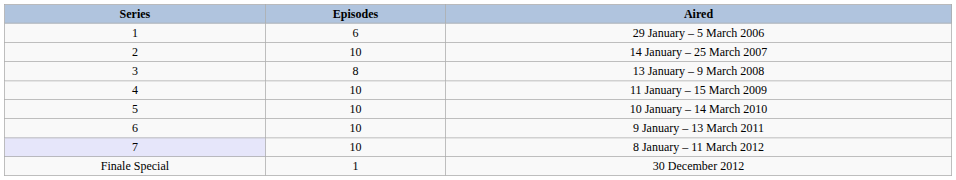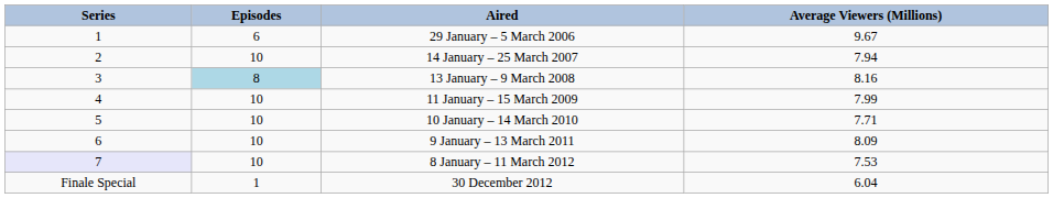 <table class="wikitable" style="text-align:center;" width="100%">
 <tr>
 <th style="background:#B0C4DE;">Series</th>
 <th style="background:#B0C4DE;">Episodes</th>
 <th style="background:#B0C4DE;">Aired</th>
+<th style="background:#B0C4DE;">Average Viewers (Millions)</th>
 </tr>
 <tr valign="top">
 <td>1</td>
 <td>6</td>
 <td>29 January – 5 March 2006</td>
+<td>9.67</td>
 </tr>
 <tr valign="top">
 <td>2</td>
 <td>10</td>
 <td>14 January – 25 March 2007</td>
+<td>7.94</td>
 </tr>
 <tr valign="top">
 <td>3</td>
-<td>8</td>
+<td style="background: lightblue;">8</td>
 <td>13 January – 9 March 2008</td>
+<td>8.16</td>
 </tr>
 <tr valign="top">
 <td>4</td>
 <td>10</td>
 <td>11 January – 15 March 2009</td>
+<td>7.99</td>
 </tr>
 <tr valign="top">
 <td>5</td>
 <td>10</td>
 <td>10 January – 14 March 2010</td>
+<td>7.71</td>
 </tr>
 <tr valign="top">
 <td>6</td>
 <td>10</td>
 <td>9 January – 13 March 2011</td>
+<td>8.09</td>
 </tr>
 <tr valign="top">
 <td style="background: lavender;">7</td>
 <td>10</td>
 <td>8 January – 11 March 2012</td>
+<td>7.53</td>
 </tr>
 <tr valign="top">
 <td>Finale Special</td>
 <td>1</td>
 <td>30 December 2012</td>
+<td>6.04</td>
 </tr>
 </table>
